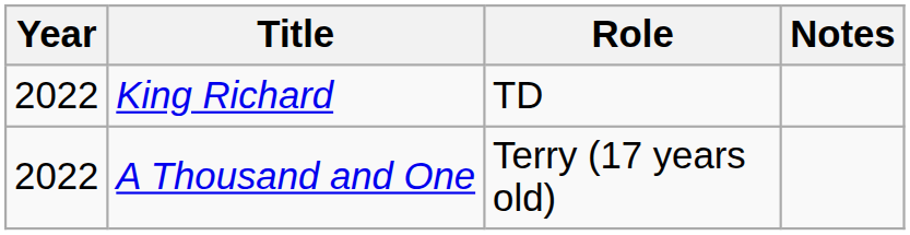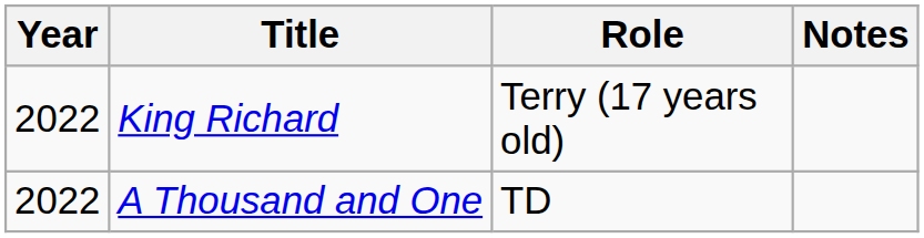 <table class="wikitable sortable">
 <tr>
 <th>Year</th>
 <th>Title</th>
 <th width=118>Role</th>
 <th>Notes</th>
 </tr>
 <tr>
 <td>2022</td>
 <td><em><a href='#'>King Richard</a></em></td>
-<td>TD</td>
+<td>Terry (17 years old)</td>
 <td></td>
 </tr>
 <tr>
 <td>2022</td>
 <td><em><a href='#'>A Thousand and One</a></em></td>
-<td>Terry (17 years old)</td>
+<td>TD</td>
 <td></td>
 </tr>
 </table>
